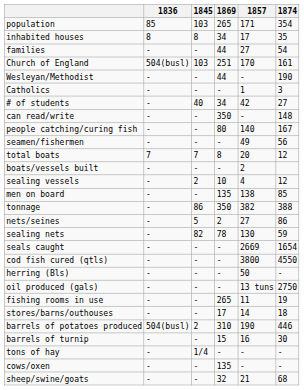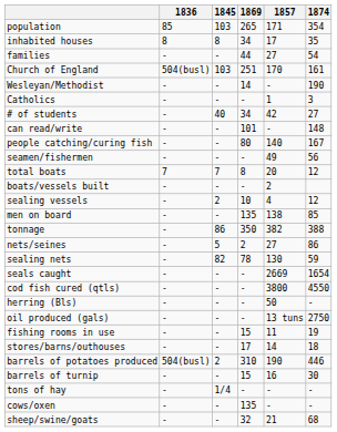 <table class="wikitable">
 <tr>
 <th></th>
 <th>1836</th>
 <th>1845</th>
 <th>1869</th>
 <th>1857</th>
 <th>1874</th>
 </tr>
 <tr>
 <td>population</td>
 <td>85</td>
 <td>103</td>
 <td>265</td>
 <td>171</td>
 <td>354</td>
 </tr>
 <tr>
 <td>inhabited houses</td>
 <td>8</td>
 <td>8</td>
 <td>34</td>
 <td>17</td>
 <td>35</td>
 </tr>
 <tr>
 <td>families</td>
 <td>-</td>
 <td>-</td>
 <td>44</td>
 <td>27</td>
 <td>54</td>
 </tr>
 <tr>
 <td>Church of England</td>
 <td>504(busl)</td>
 <td>103</td>
 <td>251</td>
 <td>170</td>
 <td>161</td>
 </tr>
 <tr>
 <td>Wesleyan/Methodist</td>
 <td>-</td>
 <td>-</td>
-<td>44</td>
+<td>14</td>
 <td>-</td>
 <td>190</td>
 </tr>
 <tr>
 <td>Catholics</td>
 <td>-</td>
 <td>-</td>
 <td>-</td>
 <td>1</td>
 <td>3</td>
 </tr>
 <tr>
 <td># of students</td>
 <td>-</td>
 <td>40</td>
 <td>34</td>
 <td>42</td>
 <td>27</td>
 </tr>
 <tr>
 <td>can read/write</td>
 <td>-</td>
 <td>-</td>
-<td>350</td>
+<td>101</td>
 <td>-</td>
 <td>148</td>
 </tr>
 <tr>
 <td>people catching/curing fish</td>
 <td>-</td>
 <td>-</td>
 <td>80</td>
 <td>140</td>
 <td>167</td>
 </tr>
 <tr>
 <td>seamen/fishermen</td>
 <td>-</td>
 <td>-</td>
 <td>-</td>
 <td>49</td>
 <td>56</td>
 </tr>
 <tr>
 <td>total boats</td>
 <td>7</td>
 <td>7</td>
 <td>8</td>
 <td>20</td>
 <td>12</td>
 </tr>
 <tr>
 <td>boats/vessels built</td>
 <td>-</td>
 <td>-</td>
 <td>-</td>
 <td>2</td>
 </tr>
 <tr>
 <td>sealing vessels</td>
 <td>-</td>
 <td>2</td>
 <td>10</td>
 <td>4</td>
 <td>12</td>
 </tr>
 <tr>
 <td>men on board</td>
 <td>-</td>
 <td>-</td>
 <td>135</td>
 <td>138</td>
 <td>85</td>
 </tr>
 <tr>
 <td>tonnage</td>
 <td>-</td>
 <td>86</td>
 <td>350</td>
 <td>382</td>
 <td>388</td>
 </tr>
 <tr>
 <td>nets/seines</td>
 <td>-</td>
 <td>5</td>
 <td>2</td>
 <td>27</td>
 <td>86</td>
 </tr>
 <tr>
 <td>sealing nets</td>
 <td>-</td>
 <td>82</td>
 <td>78</td>
 <td>130</td>
 <td>59</td>
 </tr>
 <tr>
 <td>seals caught</td>
 <td>-</td>
 <td>-</td>
 <td>-</td>
 <td>2669</td>
 <td>1654</td>
 </tr>
 <tr>
 <td>cod fish cured (qtls)</td>
 <td>-</td>
 <td>-</td>
 <td>-</td>
 <td>3800</td>
 <td>4550</td>
 </tr>
 <tr>
 <td>herring (Bls)</td>
 <td>-</td>
 <td>-</td>
 <td>-</td>
 <td>50</td>
 <td>-</td>
 </tr>
 <tr>
 <td>oil produced (gals)</td>
 <td>-</td>
 <td>-</td>
 <td>-</td>
 <td>13 tuns</td>
 <td>2750</td>
 </tr>
 <tr>
 <td>fishing rooms in use</td>
 <td>-</td>
 <td>-</td>
-<td>265</td>
+<td>15</td>
 <td>11</td>
 <td>19</td>
 </tr>
 <tr>
 <td>stores/barns/outhouses</td>
 <td>-</td>
 <td>-</td>
 <td>17</td>
 <td>14</td>
 <td>18</td>
 </tr>
 <tr>
 <td>barrels of potatoes produced</td>
 <td>504(busl)</td>
 <td>2</td>
 <td>310</td>
 <td>190</td>
 <td>446</td>
 </tr>
 <tr>
 <td>barrels of turnip</td>
 <td>-</td>
 <td>-</td>
 <td>15</td>
 <td>16</td>
 <td>30</td>
 </tr>
 <tr>
 <td>tons of hay</td>
 <td>-</td>
 <td>1/4</td>
 <td>-</td>
 <td>-</td>
 <td>-</td>
 </tr>
 <tr>
 <td>cows/oxen</td>
 <td>-</td>
 <td>-</td>
 <td>135</td>
 <td>-</td>
 <td>-</td>
 </tr>
 <tr>
 <td>sheep/swine/goats</td>
 <td>-</td>
 <td>-</td>
 <td>32</td>
 <td>21</td>
 <td>68</td>
 </tr>
 </table>
